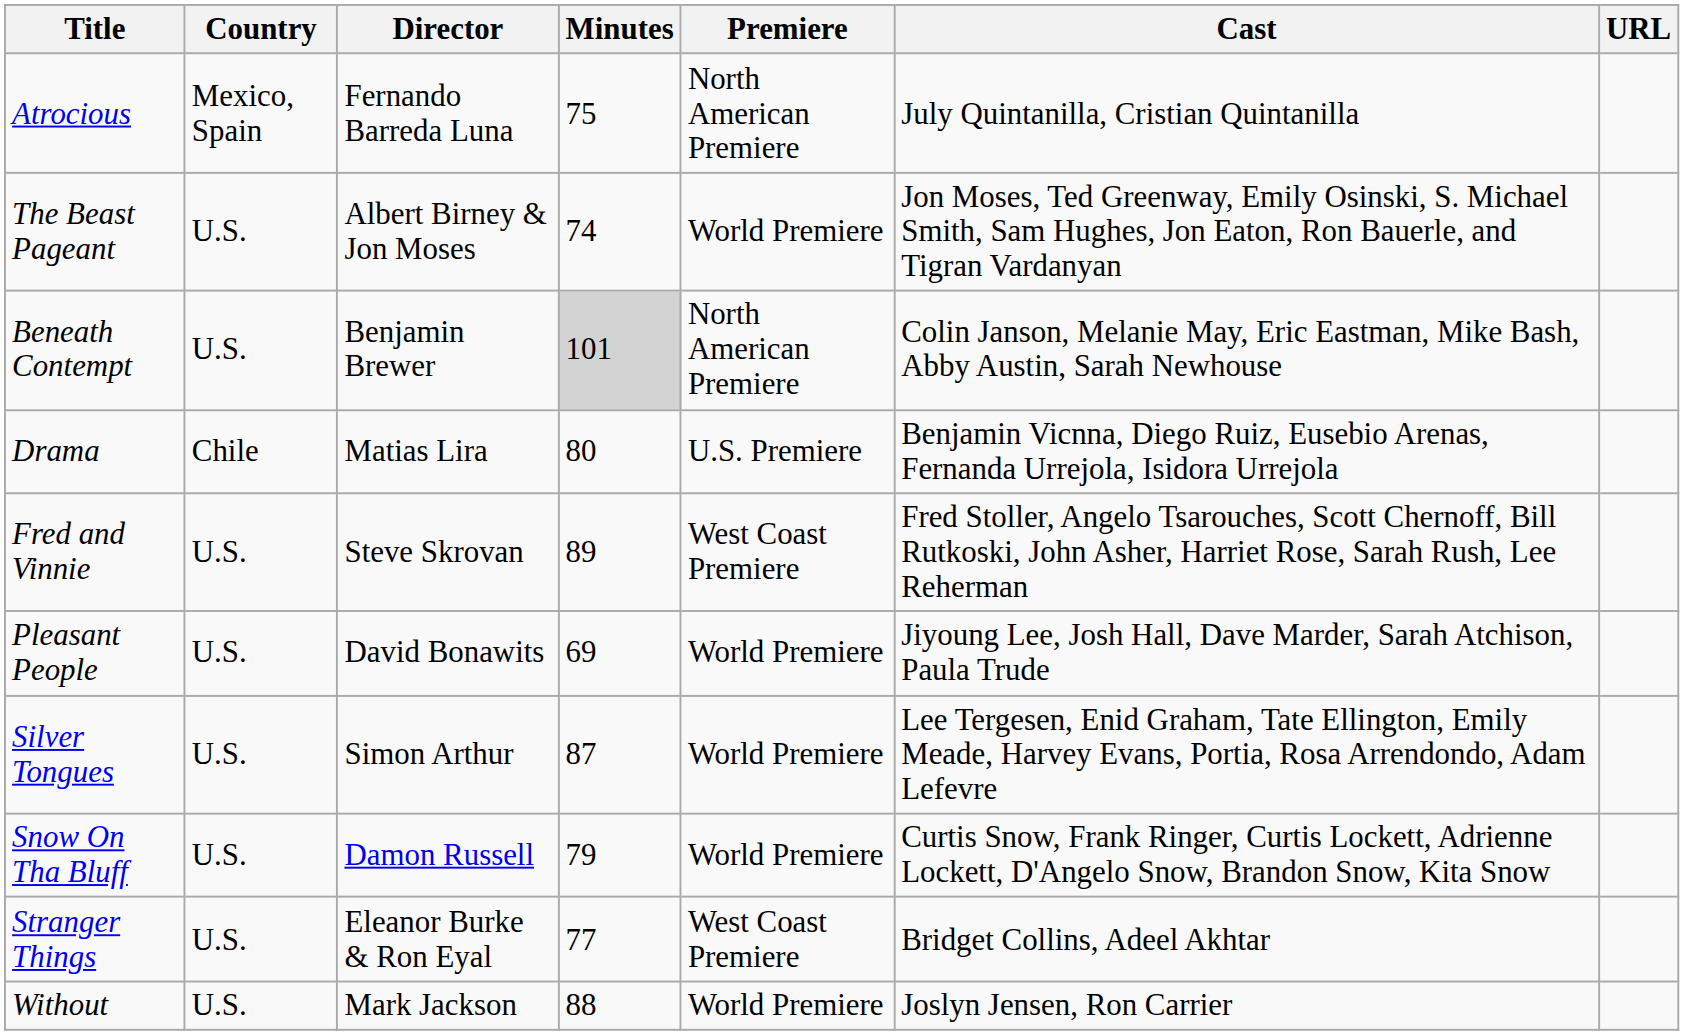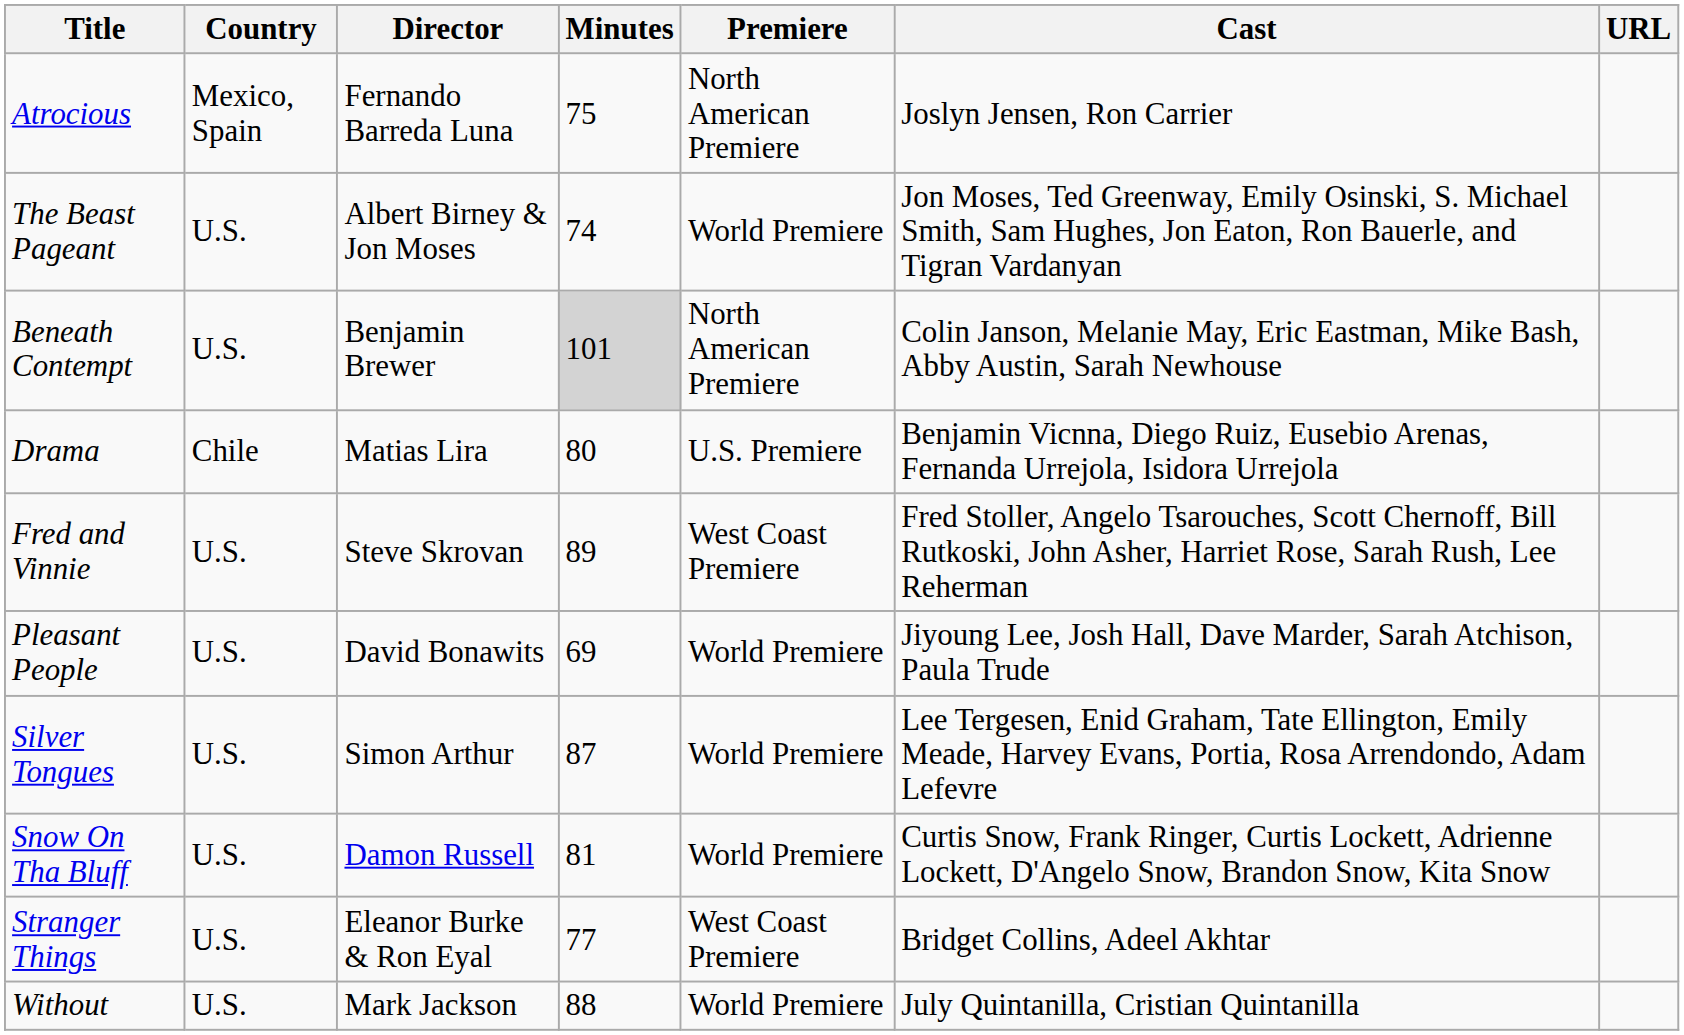 <table class="wikitable sortable">
 <tr>
 <th>Title</th>
 <th>Country</th>
 <th>Director</th>
 <th>Minutes</th>
 <th>Premiere</th>
 <th>Cast</th>
 <th>URL</th>
 </tr>
 <tr>
 <td><em><a href='#'>Atrocious</a></em></td>
 <td>Mexico, Spain</td>
 <td>Fernando Barreda Luna</td>
 <td>75</td>
 <td>North American Premiere</td>
-<td>July Quintanilla, Cristian Quintanilla</td>
+<td>Joslyn Jensen, Ron Carrier</td>
 <td></td>
 </tr>
 <tr>
 <td><em>The Beast Pageant</em></td>
 <td>U.S.</td>
 <td>Albert Birney & Jon Moses</td>
 <td>74</td>
 <td>World Premiere</td>
 <td>Jon Moses, Ted Greenway, Emily Osinski, S. Michael Smith, Sam Hughes, Jon Eaton, Ron Bauerle, and Tigran Vardanyan</td>
 <td></td>
 </tr>
 <tr>
 <td><em>Beneath Contempt</em></td>
 <td>U.S.</td>
 <td>Benjamin Brewer</td>
 <td style="background: lightgrey;">101</td>
 <td>North American Premiere</td>
 <td>Colin Janson, Melanie May, Eric Eastman, Mike Bash, Abby Austin, Sarah Newhouse</td>
 <td></td>
 </tr>
 <tr>
 <td><em>Drama</em></td>
 <td>Chile</td>
 <td>Matias Lira</td>
 <td>80</td>
 <td>U.S. Premiere</td>
 <td>Benjamin Vicnna, Diego Ruiz, Eusebio Arenas, Fernanda Urrejola, Isidora Urrejola</td>
 <td></td>
 </tr>
 <tr>
 <td><em>Fred and Vinnie</em></td>
 <td>U.S.</td>
 <td>Steve Skrovan</td>
 <td>89</td>
 <td>West Coast Premiere</td>
 <td>Fred Stoller, Angelo Tsarouches, Scott Chernoff, Bill Rutkoski, John Asher, Harriet Rose, Sarah Rush, Lee Reherman</td>
 <td></td>
 </tr>
 <tr>
 <td><em>Pleasant People</em></td>
 <td>U.S.</td>
 <td>David Bonawits</td>
 <td>69</td>
 <td>World Premiere</td>
 <td>Jiyoung Lee, Josh Hall, Dave Marder, Sarah Atchison, Paula Trude</td>
 <td></td>
 </tr>
 <tr>
 <td><em><a href='#'>Silver Tongues</a></em></td>
 <td>U.S.</td>
 <td>Simon Arthur</td>
 <td>87</td>
 <td>World Premiere</td>
 <td>Lee Tergesen, Enid Graham, Tate Ellington, Emily Meade, Harvey Evans, Portia, Rosa Arrendondo, Adam Lefevre</td>
 <td></td>
 </tr>
 <tr>
 <td><em><a href='#'>Snow On Tha Bluff</a></em></td>
 <td>U.S.</td>
 <td><a href='#'>Damon Russell</a></td>
-<td>79</td>
+<td>81</td>
 <td>World Premiere</td>
 <td>Curtis Snow, Frank Ringer, Curtis Lockett, Adrienne Lockett, D'Angelo Snow, Brandon Snow, Kita Snow</td>
 <td></td>
 </tr>
 <tr>
 <td><em><a href='#'>Stranger Things</a></em></td>
 <td>U.S.</td>
 <td>Eleanor Burke & Ron Eyal</td>
 <td>77</td>
 <td>West Coast Premiere</td>
 <td>Bridget Collins, Adeel Akhtar</td>
 <td></td>
 </tr>
 <tr>
 <td><em>Without</em></td>
 <td>U.S.</td>
 <td>Mark Jackson</td>
 <td>88</td>
 <td>World Premiere</td>
-<td>Joslyn Jensen, Ron Carrier</td>
+<td>July Quintanilla, Cristian Quintanilla</td>
 <td></td>
 </tr>
 </table>
